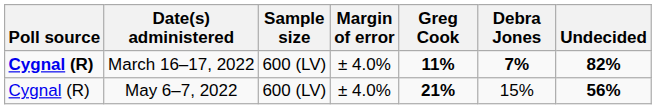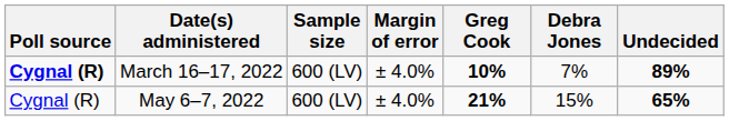 <table class="wikitable" style="font-size:90%;text-align:center;">
 <tr valign=bottom>
 <th>Poll source</th>
 <th>Date(s)<br>administered</th>
 <th>Sample<br>size</th>
 <th>Margin<br>of error</th>
 <th style="width:60px;">Greg<br>Cook</th>
 <th style="width:60px;">Debra<br>Jones</th>
 <th>Undecided</th>
 </tr>
 <tr>
 <td style="text-align:left;"><strong><a href='#'>Cygnal</a> (R)</strong></td>
 <td>March 16–17, 2022</td>
 <td>600 (LV)</td>
 <td>± 4.0%</td>
-<td><strong>11%</strong></td>
-<td><strong>7%</strong></td>
-<td><strong>82%</strong></td>
+<td><strong>10%</strong></td>
+<td>7%</td>
+<td><strong>89%</strong></td>
 </tr>
 <tr>
 <td style="text-align:left;"><a href='#'>Cygnal</a> (R)</td>
 <td>May 6–7, 2022</td>
 <td>600 (LV)</td>
 <td>± 4.0%</td>
 <td><strong>21%</strong></td>
 <td>15%</td>
-<td><strong>56%</strong></td>
+<td><strong>65%</strong></td>
 </tr>
 </table>
